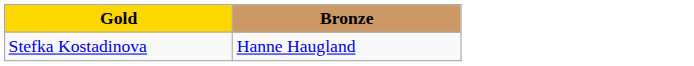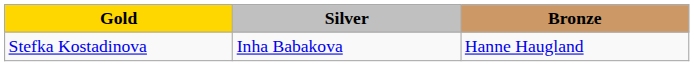 <table class="wikitable" style="text-align:left">
 <tr align="center">
 <td width=200 bgcolor=gold><strong>Gold</strong></td>
+<td width=200 bgcolor=silver><strong>Silver</strong></td>
 <td width=200 bgcolor=CC9966><strong>Bronze</strong></td>
 </tr>
 <tr>
 <td><a href='#'>Stefka Kostadinova</a><br><em></em></td>
+<td><a href='#'>Inha Babakova</a><br><em></em></td>
 <td><a href='#'>Hanne Haugland</a><br><em></em></td>
 </tr>
 </table>
